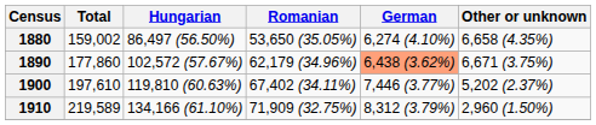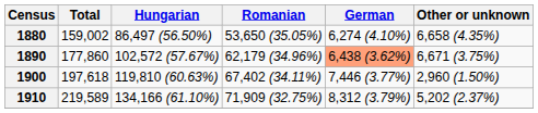 <table class="wikitable">
 <tr>
 <th>Census</th>
 <th>Total</th>
 <th><a href='#'>Hungarian</a></th>
 <th><a href='#'>Romanian</a></th>
 <th><a href='#'>German</a></th>
 <th>Other or unknown</th>
 </tr>
 <tr>
 <th>1880</th>
 <td>159,002</td>
 <td>86,497 <em>(56.50%)</em></td>
 <td>53,650 <em>(35.05%)</em></td>
 <td>6,274 <em>(4.10%)</em></td>
 <td>6,658 <em>(4.35%)</em></td>
 </tr>
 <tr>
 <th>1890</th>
 <td>177,860</td>
 <td>102,572 <em>(57.67%)</em></td>
 <td>62,179 <em>(34.96%)</em></td>
 <td style="background: lightsalmon;">6,438 <em>(3.62%)</em></td>
 <td>6,671 <em>(3.75%)</em></td>
 </tr>
 <tr>
 <th>1900</th>
-<td>197,610</td>
+<td>197,618</td>
 <td>119,810 <em>(60.63%)</em></td>
 <td>67,402 <em>(34.11%)</em></td>
 <td>7,446 <em>(3.77%)</em></td>
-<td>5,202 <em>(2.37%)</em></td>
+<td>2,960 <em>(1.50%)</em></td>
 </tr>
 <tr>
 <th>1910</th>
 <td>219,589</td>
 <td>134,166 <em>(61.10%)</em></td>
 <td>71,909 <em>(32.75%)</em></td>
 <td>8,312 <em>(3.79%)</em></td>
-<td>2,960 <em>(1.50%)</em></td>
+<td>5,202 <em>(2.37%)</em></td>
 </tr>
 <tr>
 </tr>
 </table>
